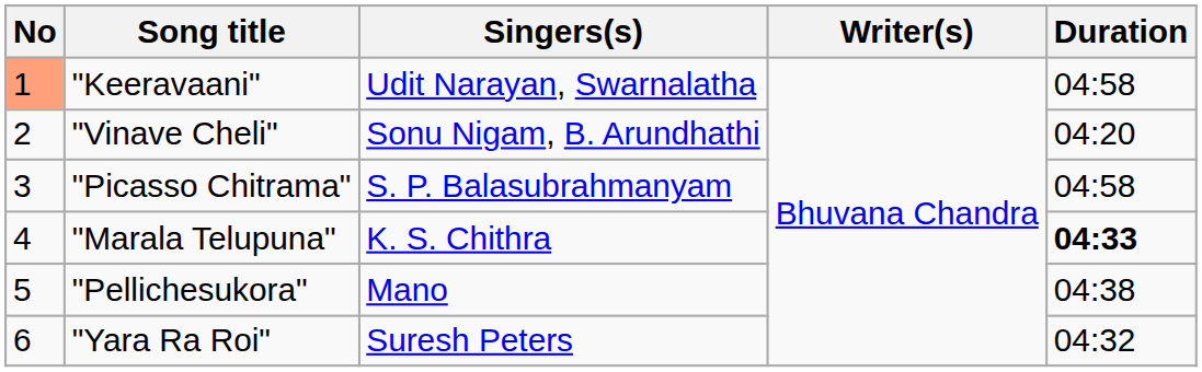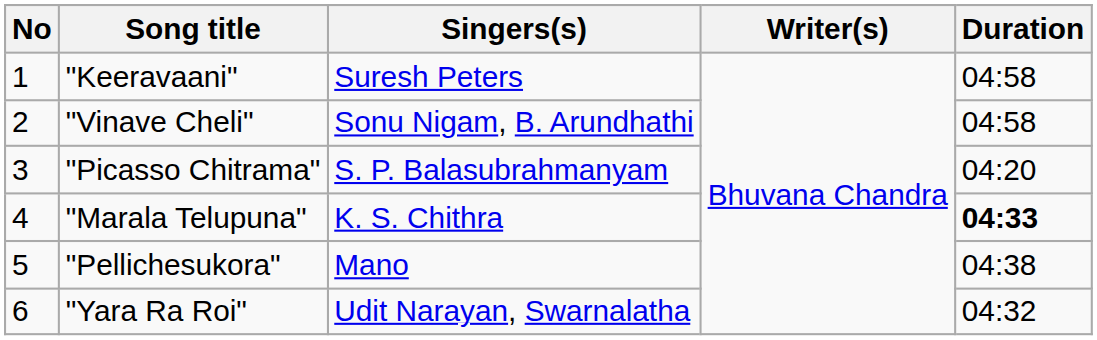 <table class="wikitable" style="font-size:90%;">
 <tr>
 <th>No</th>
 <th>Song title</th>
 <th>Singers(s)</th>
 <th>Writer(s)</th>
 <th>Duration</th>
 </tr>
 <tr>
-<td style="background: lightsalmon;">1</td>
+<td>1</td>
 <td>"Keeravaani"</td>
-<td><a href='#'>Udit Narayan</a>,  <a href='#'>Swarnalatha</a></td>
+<td><a href='#'>Suresh Peters</a></td>
 <td rowspan="6"><a href='#'>Bhuvana Chandra</a></td>
 <td>04:58</td>
 </tr>
 <tr>
 <td>2</td>
 <td>"Vinave Cheli"</td>
 <td><a href='#'>Sonu Nigam</a>, <a href='#'>B. Arundhathi</a></td>
-<td>04:20</td>
+<td>04:58</td>
 </tr>
 <tr>
 <td>3</td>
 <td>"Picasso Chitrama"</td>
 <td><a href='#'>S. P. Balasubrahmanyam</a></td>
-<td>04:58</td>
+<td>04:20</td>
 </tr>
 <tr>
 <td>4</td>
 <td>"Marala Telupuna"</td>
 <td><a href='#'>K. S. Chithra</a></td>
 <td><strong>04:33</strong></td>
 </tr>
 <tr>
 <td>5</td>
 <td>"Pellichesukora"</td>
 <td><a href='#'>Mano</a></td>
 <td>04:38</td>
 </tr>
 <tr>
 <td>6</td>
 <td>"Yara Ra Roi"</td>
-<td><a href='#'>Suresh Peters</a></td>
+<td><a href='#'>Udit Narayan</a>,  <a href='#'>Swarnalatha</a></td>
 <td>04:32</td>
 </tr>
 </table>
